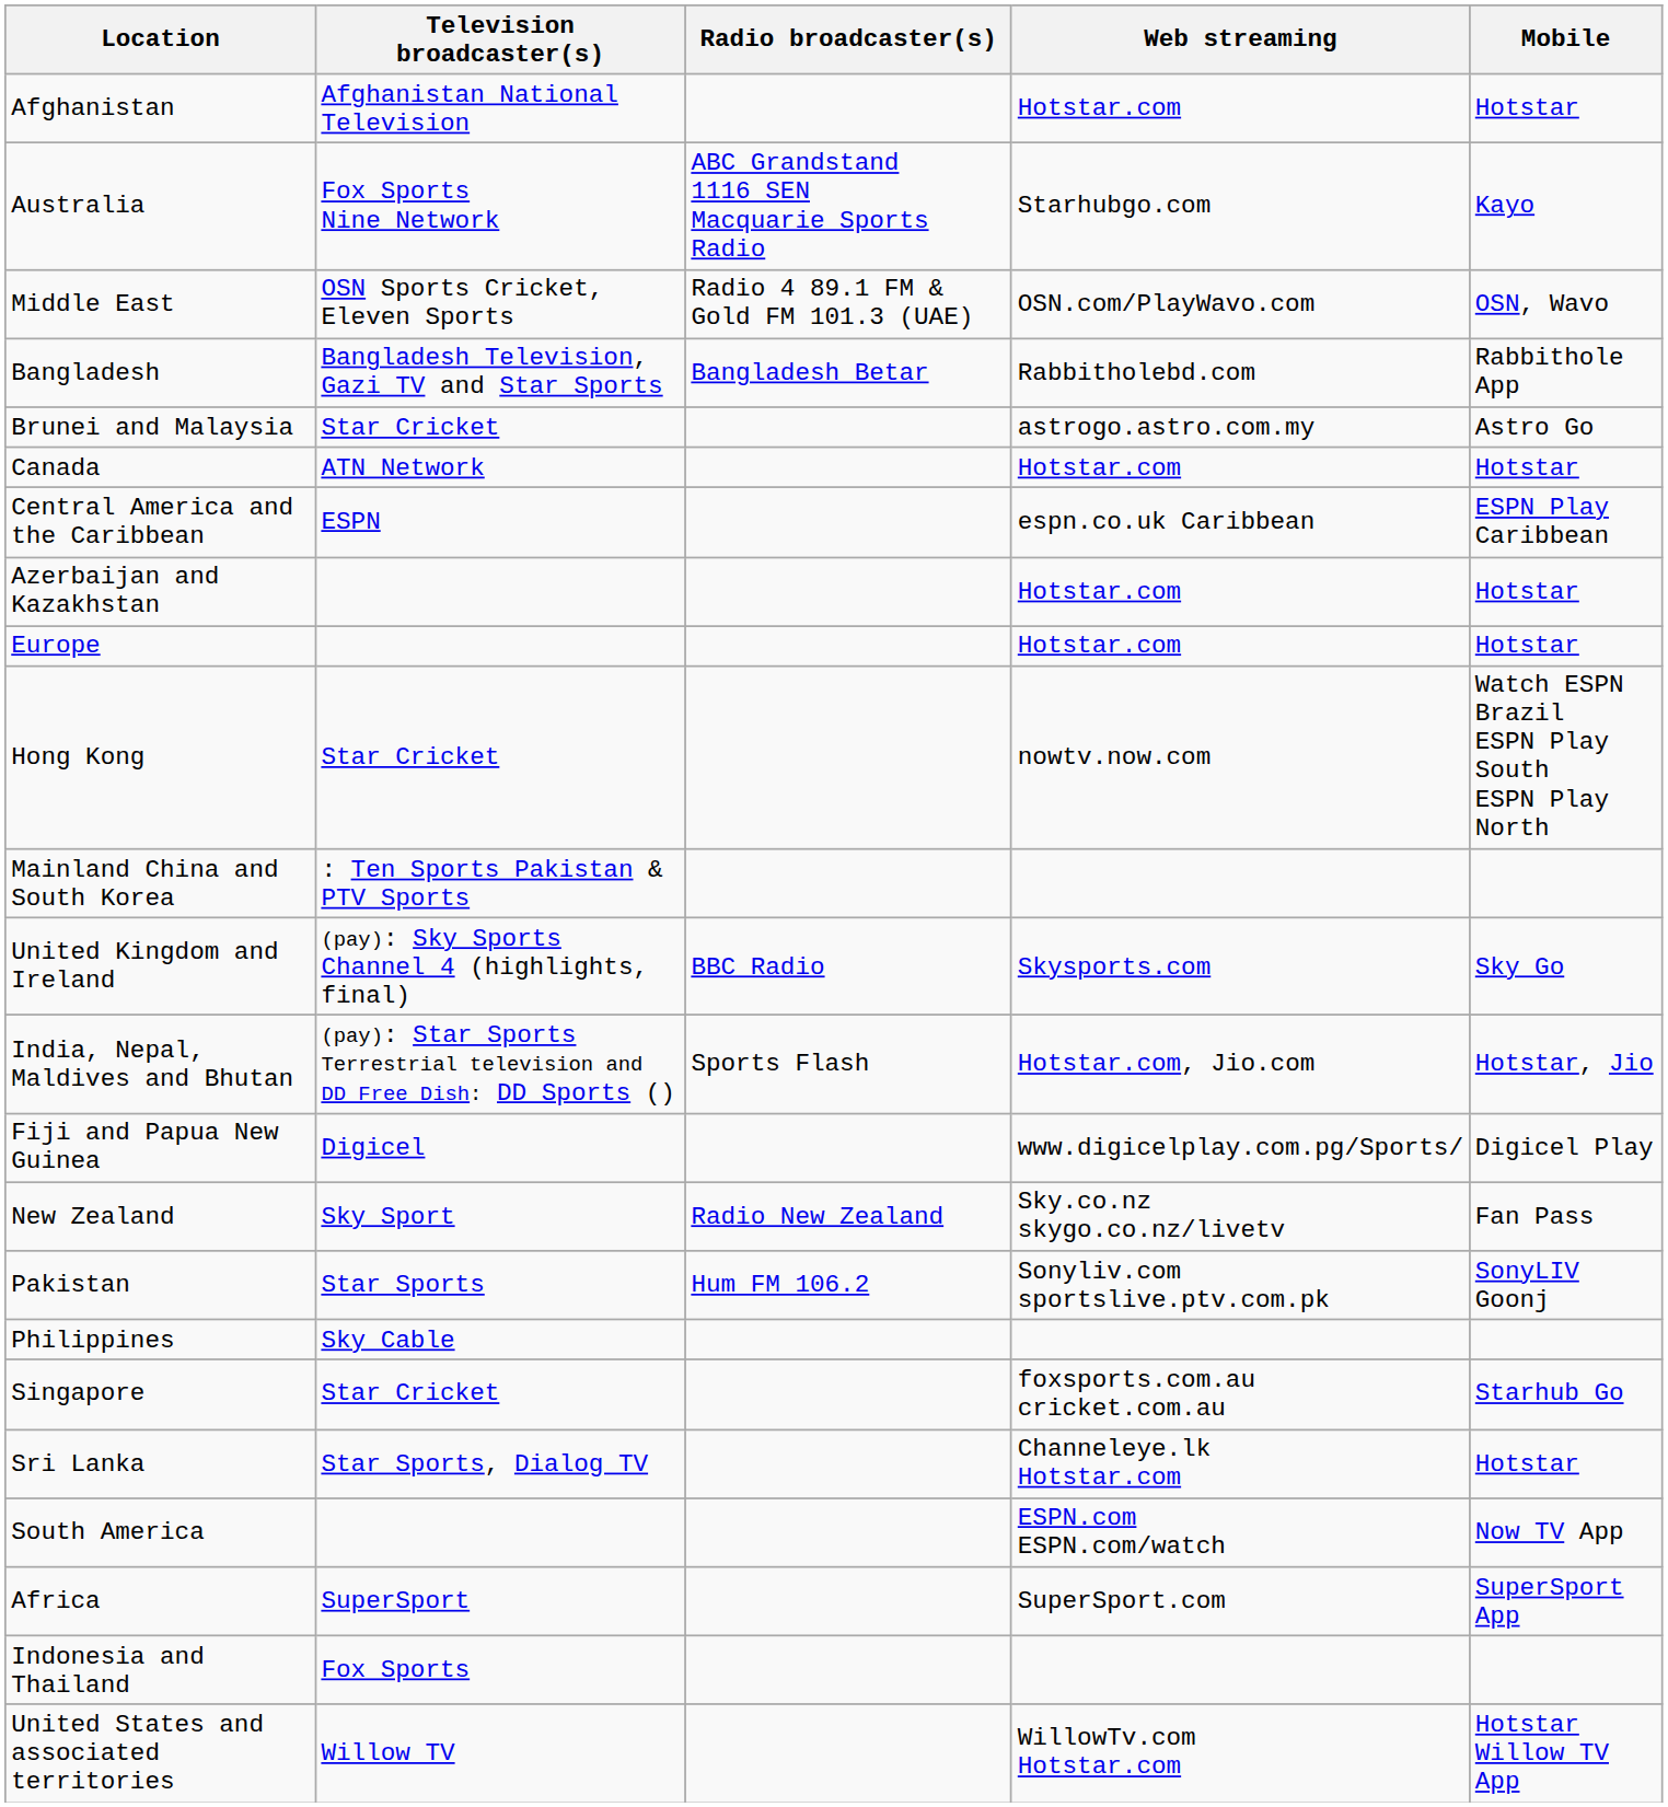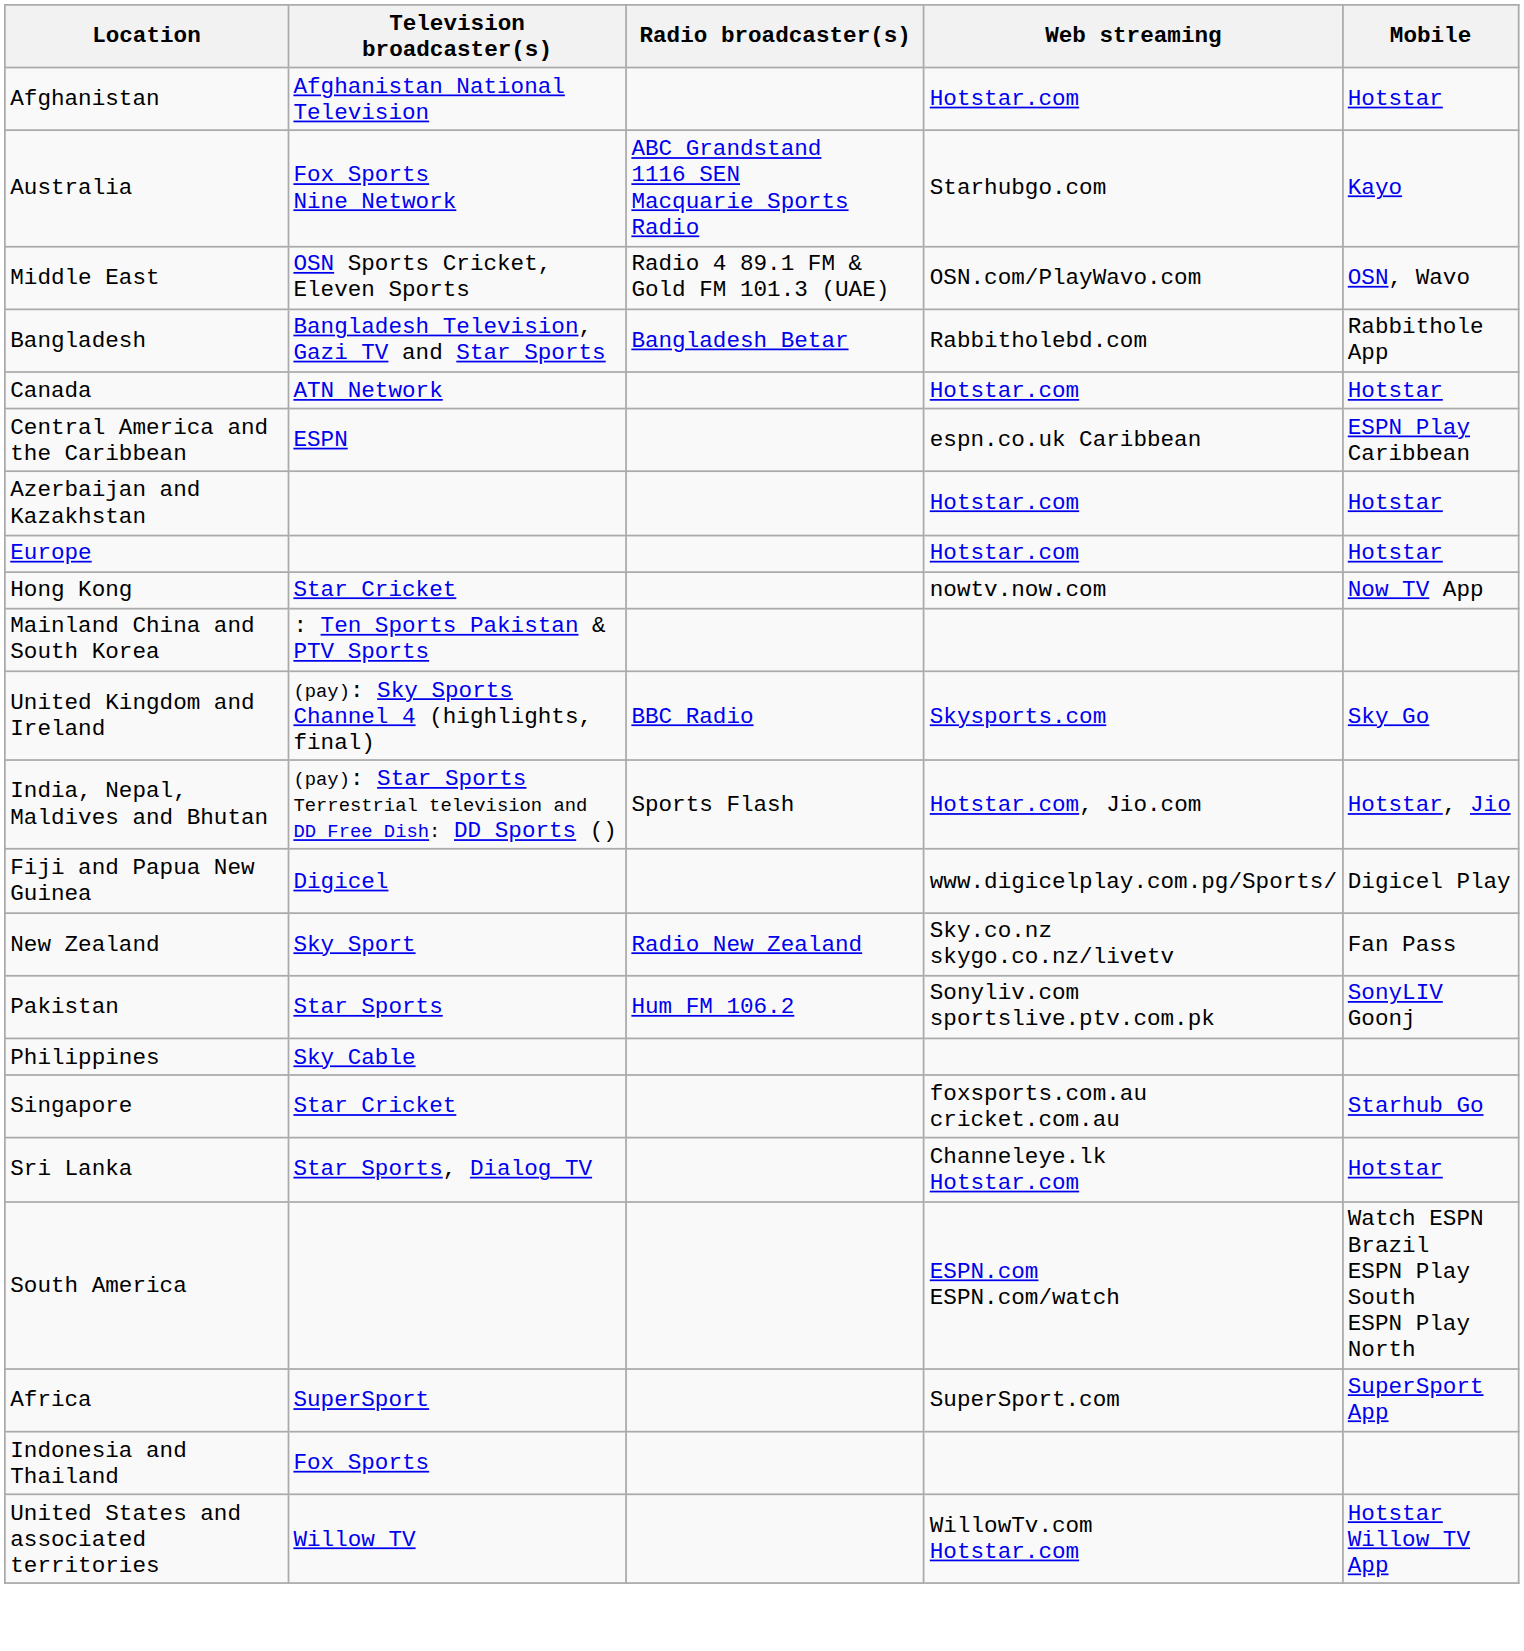 <table class="wikitable">
 <tr>
 <th>Location</th>
 <th>Television broadcaster(s)</th>
 <th>Radio broadcaster(s)</th>
 <th>Web streaming</th>
 <th>Mobile</th>
 </tr>
 <tr>
 <td>Afghanistan</td>
 <td> <a href='#'>Afghanistan National Television</a></td>
 <td></td>
 <td><a href='#'>Hotstar.com</a></td>
 <td><a href='#'>Hotstar</a></td>
 </tr>
 <tr>
 <td>Australia</td>
 <td> <a href='#'>Fox Sports</a> <br> <a href='#'>Nine Network</a> </td>
 <td><a href='#'>ABC Grandstand</a><br><a href='#'>1116 SEN</a><br><a href='#'>Macquarie Sports Radio</a></td>
 <td>Starhubgo.com</td>
 <td><a href='#'>Kayo</a></td>
 </tr>
 <tr>
 <td>Middle East</td>
 <td> <a href='#'>OSN</a> Sports Cricket, Eleven Sports</td>
 <td>Radio 4 89.1 FM & Gold FM 101.3 (UAE)</td>
 <td>OSN.com/PlayWavo.com</td>
 <td><a href='#'>OSN</a>, Wavo</td>
 </tr>
 <tr>
 <td>Bangladesh</td>
 <td> <a href='#'>Bangladesh Television</a>, <a href='#'>Gazi TV</a> and <a href='#'>Star Sports</a></td>
 <td><a href='#'>Bangladesh Betar</a></td>
 <td>Rabbitholebd.com</td>
 <td>Rabbithole App</td>
 </tr>
 <tr>
-<td>Brunei and Malaysia</td>
-<td><a href='#'>Star Cricket</a></td>
-<td></td>
-<td>astrogo.astro.com.my</td>
-<td>Astro Go</td>
-</tr>
-<tr>
 <td>Canada</td>
 <td> <a href='#'>ATN Network</a></td>
 <td></td>
 <td><a href='#'>Hotstar.com</a></td>
 <td><a href='#'>Hotstar</a></td>
 </tr>
 <tr>
 <td>Central America and the Caribbean</td>
 <td><a href='#'>ESPN</a></td>
 <td></td>
 <td>espn.co.uk Caribbean</td>
 <td><a href='#'>ESPN Play</a> <br> Caribbean</td>
 </tr>
 <tr>
 <td>Azerbaijan and Kazakhstan</td>
 <td></td>
 <td></td>
 <td><a href='#'>Hotstar.com</a></td>
 <td><a href='#'>Hotstar</a></td>
 </tr>
 <tr>
 <td><a href='#'>Europe</a><br></td>
 <td></td>
 <td></td>
 <td><a href='#'>Hotstar.com</a></td>
 <td><a href='#'>Hotstar</a></td>
 </tr>
 <tr>
 <td>Hong Kong</td>
 <td><a href='#'>Star Cricket</a></td>
 <td></td>
 <td>nowtv.now.com</td>
-<td>Watch ESPN Brazil <br> ESPN Play South <br> ESPN Play North</td>
+<td><a href='#'>Now TV</a> App</td>
 </tr>
 <tr>
 <td>Mainland China and South Korea</td>
 <td>: <a href='#'>Ten Sports Pakistan</a> & <a href='#'>PTV Sports</a></td>
 <td></td>
 <td></td>
 <td></td>
 </tr>
 <tr>
 <td>United Kingdom and Ireland</td>
 <td> <small>(pay)</small>: <a href='#'>Sky Sports</a> <br> <a href='#'>Channel 4</a> (highlights, final)</td>
 <td><a href='#'>BBC Radio</a></td>
 <td><a href='#'>Skysports.com</a></td>
 <td><a href='#'>Sky Go</a></td>
 </tr>
 <tr>
 <td>India, Nepal, Maldives and Bhutan</td>
 <td> <small>(pay)</small>: <a href='#'>Star Sports</a> <br><small>Terrestrial television and <a href='#'>DD Free Dish</a>:</small> <a href='#'>DD Sports</a> ()</td>
 <td>Sports Flash</td>
 <td><a href='#'>Hotstar.com</a>, Jio.com</td>
 <td><a href='#'>Hotstar</a>, <a href='#'>Jio</a></td>
 </tr>
 <tr>
 <td>Fiji and Papua New Guinea</td>
 <td><a href='#'>Digicel</a></td>
 <td></td>
 <td>www.digicelplay.com.pg/Sports/</td>
 <td>Digicel Play</td>
 </tr>
 <tr>
 <td>New Zealand</td>
 <td> <a href='#'>Sky Sport</a></td>
 <td><a href='#'>Radio New Zealand</a></td>
 <td>Sky.co.nz <br> skygo.co.nz/livetv</td>
 <td>Fan Pass</td>
 </tr>
 <tr>
 <td>Pakistan</td>
 <td><a href='#'>Star Sports</a></td>
 <td><a href='#'>Hum FM 106.2</a></td>
 <td>Sonyliv.com <br> sportslive.ptv.com.pk</td>
 <td><a href='#'>SonyLIV</a> <br> Goonj</td>
 </tr>
 <tr>
 <td>Philippines</td>
 <td><a href='#'>Sky Cable</a></td>
 <td></td>
 <td></td>
 <td></td>
 </tr>
 <tr>
 <td>Singapore</td>
 <td><a href='#'>Star Cricket</a></td>
 <td></td>
 <td>foxsports.com.au <br>cricket.com.au</td>
 <td><a href='#'>Starhub Go</a></td>
 </tr>
 <tr>
 <td>Sri Lanka</td>
 <td><a href='#'>Star Sports</a>, <a href='#'>Dialog TV</a></td>
 <td></td>
 <td>Channeleye.lk <br> <a href='#'>Hotstar.com</a></td>
 <td><a href='#'>Hotstar</a></td>
 </tr>
 <tr>
 <td>South America</td>
 <td></td>
 <td></td>
 <td><a href='#'>ESPN.com</a> <br> ESPN.com/watch</td>
-<td><a href='#'>Now TV</a> App</td>
+<td>Watch ESPN Brazil <br> ESPN Play South <br> ESPN Play North</td>
 </tr>
 <tr>
 <td>Africa</td>
 <td> <a href='#'>SuperSport</a></td>
 <td></td>
 <td>SuperSport.com</td>
 <td><a href='#'>SuperSport App</a></td>
 </tr>
 <tr>
 <td>Indonesia and Thailand</td>
 <td><a href='#'>Fox Sports</a></td>
 <td></td>
 <td></td>
 <td></td>
 </tr>
 <tr>
 <td>United States and associated territories</td>
 <td><a href='#'>Willow TV</a></td>
 <td></td>
 <td>WillowTv.com <br> <a href='#'>Hotstar.com</a></td>
 <td><a href='#'>Hotstar</a> <br> <a href='#'>Willow TV App</a></td>
 </tr>
 </table>
